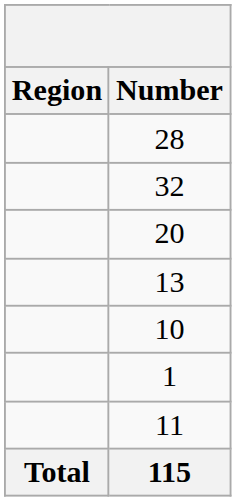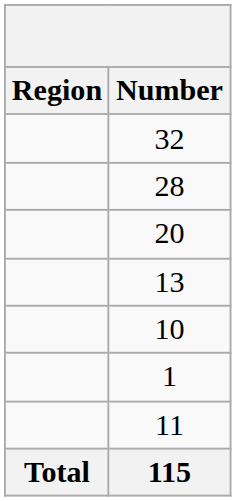 <table class="wikitable sortable plainrowheaders floatright">
 <tr>
 <th colspan="2" style="padding:1em"></th>
 </tr>
 <tr>
 <th scope="col">Region</th>
 <th scope="col">Number</th>
 </tr>
 <tr>
+<td scope="row" data-sort-value="Europe, Rest of"></td>
+<td style="text-align:center">32</td>
+</tr>
+<tr>
 <td scope="row"></td>
 <td style="text-align:center">28</td>
-</tr>
-<tr>
-<td scope="row" data-sort-value="Europe, Rest of"></td>
-<td style="text-align:center">32</td>
 </tr>
 <tr>
 <td scope="row" data-sort-value="America, North"></td>
 <td style="text-align:center">20</td>
 </tr>
 <tr>
 <td scope="row" data-sort-value="America, South"></td>
 <td style="text-align:center">13</td>
 </tr>
 <tr>
 <td scope="row"></td>
 <td style="text-align:center">10</td>
 </tr>
 <tr>
 <td scope="row"></td>
 <td style="text-align:center">1</td>
 </tr>
 <tr>
 <td scope="row"></td>
 <td style="text-align:center">11</td>
 </tr>
 <tr>
 <th style="text-align:center">Total</th>
 <th>115</th>
 </tr>
 </table>
